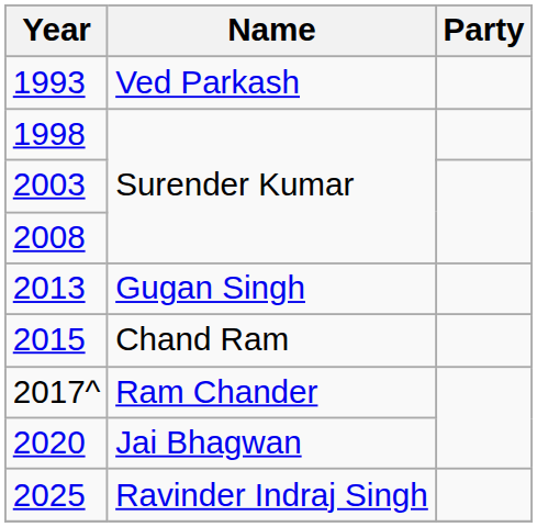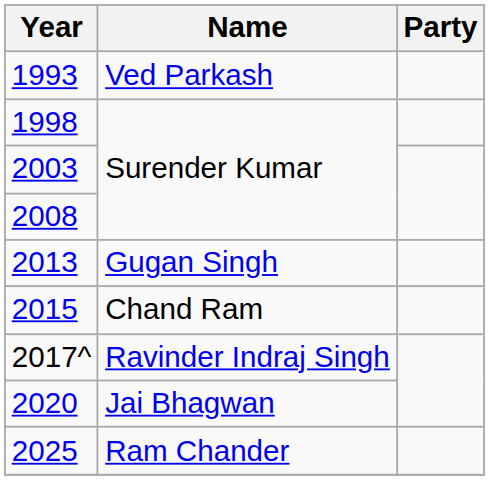 <table class="wikitable">
 <tr>
 <th>Year</th>
 <th>Name</th>
 <th colspan=2>Party</th>
 </tr>
 <tr>
 <td><a href='#'>1993</a></td>
 <td><a href='#'>Ved Parkash</a></td>
 <td></td>
 </tr>
 <tr>
 <td><a href='#'>1998</a></td>
 <td rowspan="3">Surender Kumar</td>
 <td></td>
 </tr>
 <tr>
 <td><a href='#'>2003</a></td>
 </tr>
 <tr>
 <td><a href='#'>2008</a></td>
 </tr>
 <tr>
 <td><a href='#'>2013</a></td>
 <td><a href='#'>Gugan Singh</a></td>
 <td></td>
 </tr>
 <tr>
 <td><a href='#'>2015</a></td>
 <td>Chand Ram</td>
 <td></td>
 </tr>
 <tr>
 <td>2017^</td>
-<td><a href='#'>Ram Chander</a></td>
+<td><a href='#'>Ravinder Indraj Singh</a></td>
 </tr>
 <tr>
 <td><a href='#'>2020</a></td>
 <td><a href='#'>Jai Bhagwan</a></td>
 </tr>
 <tr>
 <td><a href='#'>2025</a></td>
-<td><a href='#'>Ravinder Indraj Singh</a></td>
+<td><a href='#'>Ram Chander</a></td>
 <td></td>
 </tr>
 <tr>
 </tr>
 </table>
